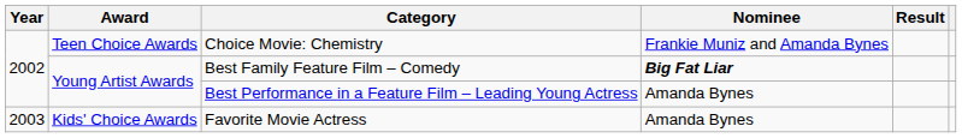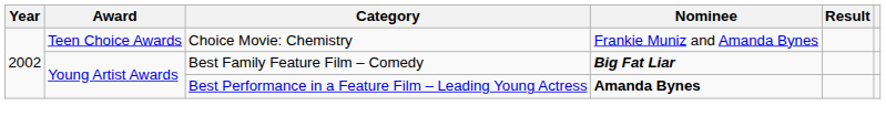 <table class="wikitable plainrowheaders">
 <tr>
 <th>Year</th>
 <th>Award</th>
 <th>Category</th>
 <th>Nominee</th>
 <th>Result</th>
 <th></th>
 </tr>
 <tr>
 <td rowspan="3">2002</td>
 <td><a href='#'>Teen Choice Awards</a></td>
 <td>Choice Movie: Chemistry</td>
 <td><a href='#'>Frankie Muniz</a> and <a href='#'>Amanda Bynes</a></td>
 <td></td>
 <td></td>
 </tr>
 <tr>
 <td rowspan="2"><a href='#'>Young Artist Awards</a></td>
 <td>Best Family Feature Film – Comedy</td>
 <td><strong><em>Big Fat Liar</em></strong></td>
 <td></td>
 <td></td>
 </tr>
 <tr>
 <td><a href='#'>Best Performance in a Feature Film – Leading Young Actress</a></td>
-<td>Amanda Bynes</td>
-<td></td>
-<td></td>
-</tr>
-<tr>
-<td>2003</td>
-<td><a href='#'>Kids' Choice Awards</a></td>
-<td>Favorite Movie Actress</td>
-<td>Amanda Bynes</td>
+<td><strong>Amanda Bynes</strong></td>
 <td></td>
 <td></td>
 </tr>
 </table>
